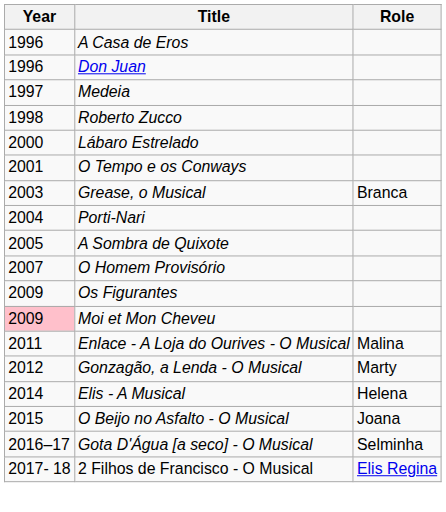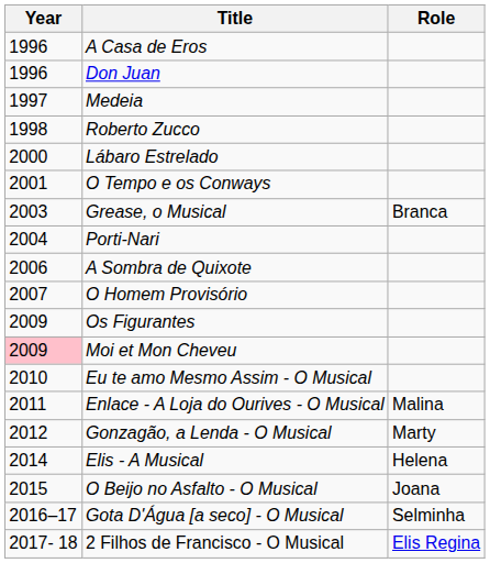 <table class="wikitable">
 <tr>
 <th>Year</th>
 <th>Title</th>
 <th>Role</th>
 </tr>
 <tr>
 <td>1996</td>
 <td><em>A Casa de Eros</em></td>
 <td></td>
 </tr>
 <tr>
 <td>1996</td>
 <td><em><a href='#'>Don Juan</a></em></td>
 <td></td>
 </tr>
 <tr>
 <td>1997</td>
 <td><em>Medeia</em></td>
 <td></td>
 </tr>
 <tr>
 <td>1998</td>
 <td><em>Roberto Zucco</em></td>
 <td></td>
 </tr>
 <tr>
 <td>2000</td>
 <td><em>Lábaro Estrelado</em></td>
 <td></td>
 </tr>
 <tr>
 <td>2001</td>
 <td><em>O Tempo e os Conways</em></td>
 <td></td>
 </tr>
 <tr>
 <td>2003</td>
 <td><em>Grease, o Musical</em></td>
 <td>Branca</td>
 </tr>
 <tr>
 <td>2004</td>
 <td><em>Porti-Nari</em></td>
 <td></td>
 </tr>
 <tr>
-<td>2005</td>
+<td>2006</td>
 <td><em>A Sombra de Quixote</em></td>
 <td></td>
 </tr>
 <tr>
 <td>2007</td>
 <td><em>O Homem Provisório</em></td>
 <td></td>
 </tr>
 <tr>
 <td>2009</td>
 <td><em>Os Figurantes</em></td>
 <td></td>
 </tr>
 <tr>
 <td style="background: pink;">2009</td>
 <td><em>Moi et Mon Cheveu</em></td>
+<td></td>
+</tr>
+<tr>
+<td>2010</td>
+<td><em>Eu te amo Mesmo Assim - O Musical</em></td>
 <td></td>
 </tr>
 <tr>
 <td>2011</td>
 <td><em>Enlace - A Loja do Ourives - O Musical</em></td>
 <td>Malina</td>
 </tr>
 <tr>
 <td>2012</td>
 <td><em>Gonzagão, a Lenda - O Musical</em></td>
 <td>Marty</td>
 </tr>
 <tr>
 <td>2014</td>
 <td><em>Elis -  A Musical</em></td>
 <td>Helena</td>
 </tr>
 <tr>
 <td>2015</td>
 <td><em>O Beijo no Asfalto - O Musical</em></td>
 <td>Joana</td>
 </tr>
 <tr>
 <td>2016–17</td>
 <td><em>Gota D'Água [a seco] - O Musical</em></td>
 <td>Selminha</td>
 </tr>
 <tr>
 <td>2017- 18</td>
 <td>2 Filhos de Francisco - O Musical</td>
 <td><a href='#'>Elis Regina</a></td>
 </tr>
 </table>
